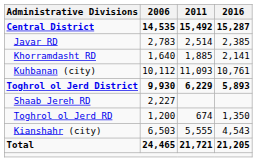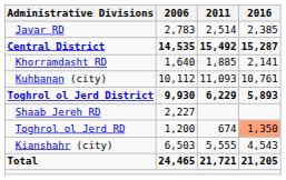 <table class="wikitable">
 <tr>
 <th>Administrative Divisions</th>
 <th>2006</th>
 <th>2011</th>
 <th>2016</th>
 </tr>
 <tr>
+<td style="padding-left: 1em;"><a href='#'>Javar RD</a></td>
+<td style="text-align: right;">2,783</td>
+<td style="text-align: right;">2,514</td>
+<td style="text-align: right;">2,385</td>
+</tr>
+<tr>
 <td><strong><a href='#'>Central District</a></strong></td>
 <td style="text-align: right;"><strong>14,535</strong></td>
 <td style="text-align: right;"><strong>15,492</strong></td>
 <td style="text-align: right;"><strong>15,287</strong></td>
-</tr>
-<tr>
-<td style="padding-left: 1em;"><a href='#'>Javar RD</a></td>
-<td style="text-align: right;">2,783</td>
-<td style="text-align: right;">2,514</td>
-<td style="text-align: right;">2,385</td>
 </tr>
 <tr>
 <td style="padding-left: 1em;"><a href='#'>Khorramdasht RD</a></td>
 <td style="text-align: right;">1,640</td>
 <td style="text-align: right;">1,885</td>
 <td style="text-align: right;">2,141</td>
 </tr>
 <tr>
 <td style="padding-left: 1em;"><a href='#'>Kuhbanan</a> (city)</td>
 <td style="text-align: right;">10,112</td>
 <td style="text-align: right;">11,093</td>
 <td style="text-align: right;">10,761</td>
 </tr>
 <tr>
 <td><strong><a href='#'>Toghrol ol Jerd District</a></strong></td>
 <td style="text-align: right;"><strong>9,930</strong></td>
 <td style="text-align: right;"><strong>6,229</strong></td>
 <td style="text-align: right;"><strong>5,893</strong></td>
 </tr>
 <tr>
 <td style="padding-left: 1em;"><a href='#'>Shaab Jereh RD</a></td>
 <td style="text-align: right;">2,227</td>
 <td style="text-align: right;"></td>
 <td style="text-align: right;"></td>
 </tr>
 <tr>
 <td style="padding-left: 1em;"><a href='#'>Toghrol ol Jerd RD</a></td>
 <td style="text-align: right;">1,200</td>
 <td style="text-align: right;">674</td>
-<td style="text-align: right;">1,350</td>
+<td style="background: lightsalmon; text-align: right;">1,350</td>
 </tr>
 <tr>
 <td style="padding-left: 1em;"><a href='#'>Kianshahr</a> (city)</td>
 <td style="text-align: right;">6,503</td>
 <td style="text-align: right;">5,555</td>
 <td style="text-align: right;">4,543</td>
 </tr>
 <tr>
 <td><strong>Total</strong></td>
 <td style="text-align: right;"><strong>24,465</strong></td>
 <td style="text-align: right;"><strong>21,721</strong></td>
 <td style="text-align: right;"><strong>21,205</strong></td>
 </tr>
 <tr>
 <td colspan=4></td>
 </tr>
 </table>
